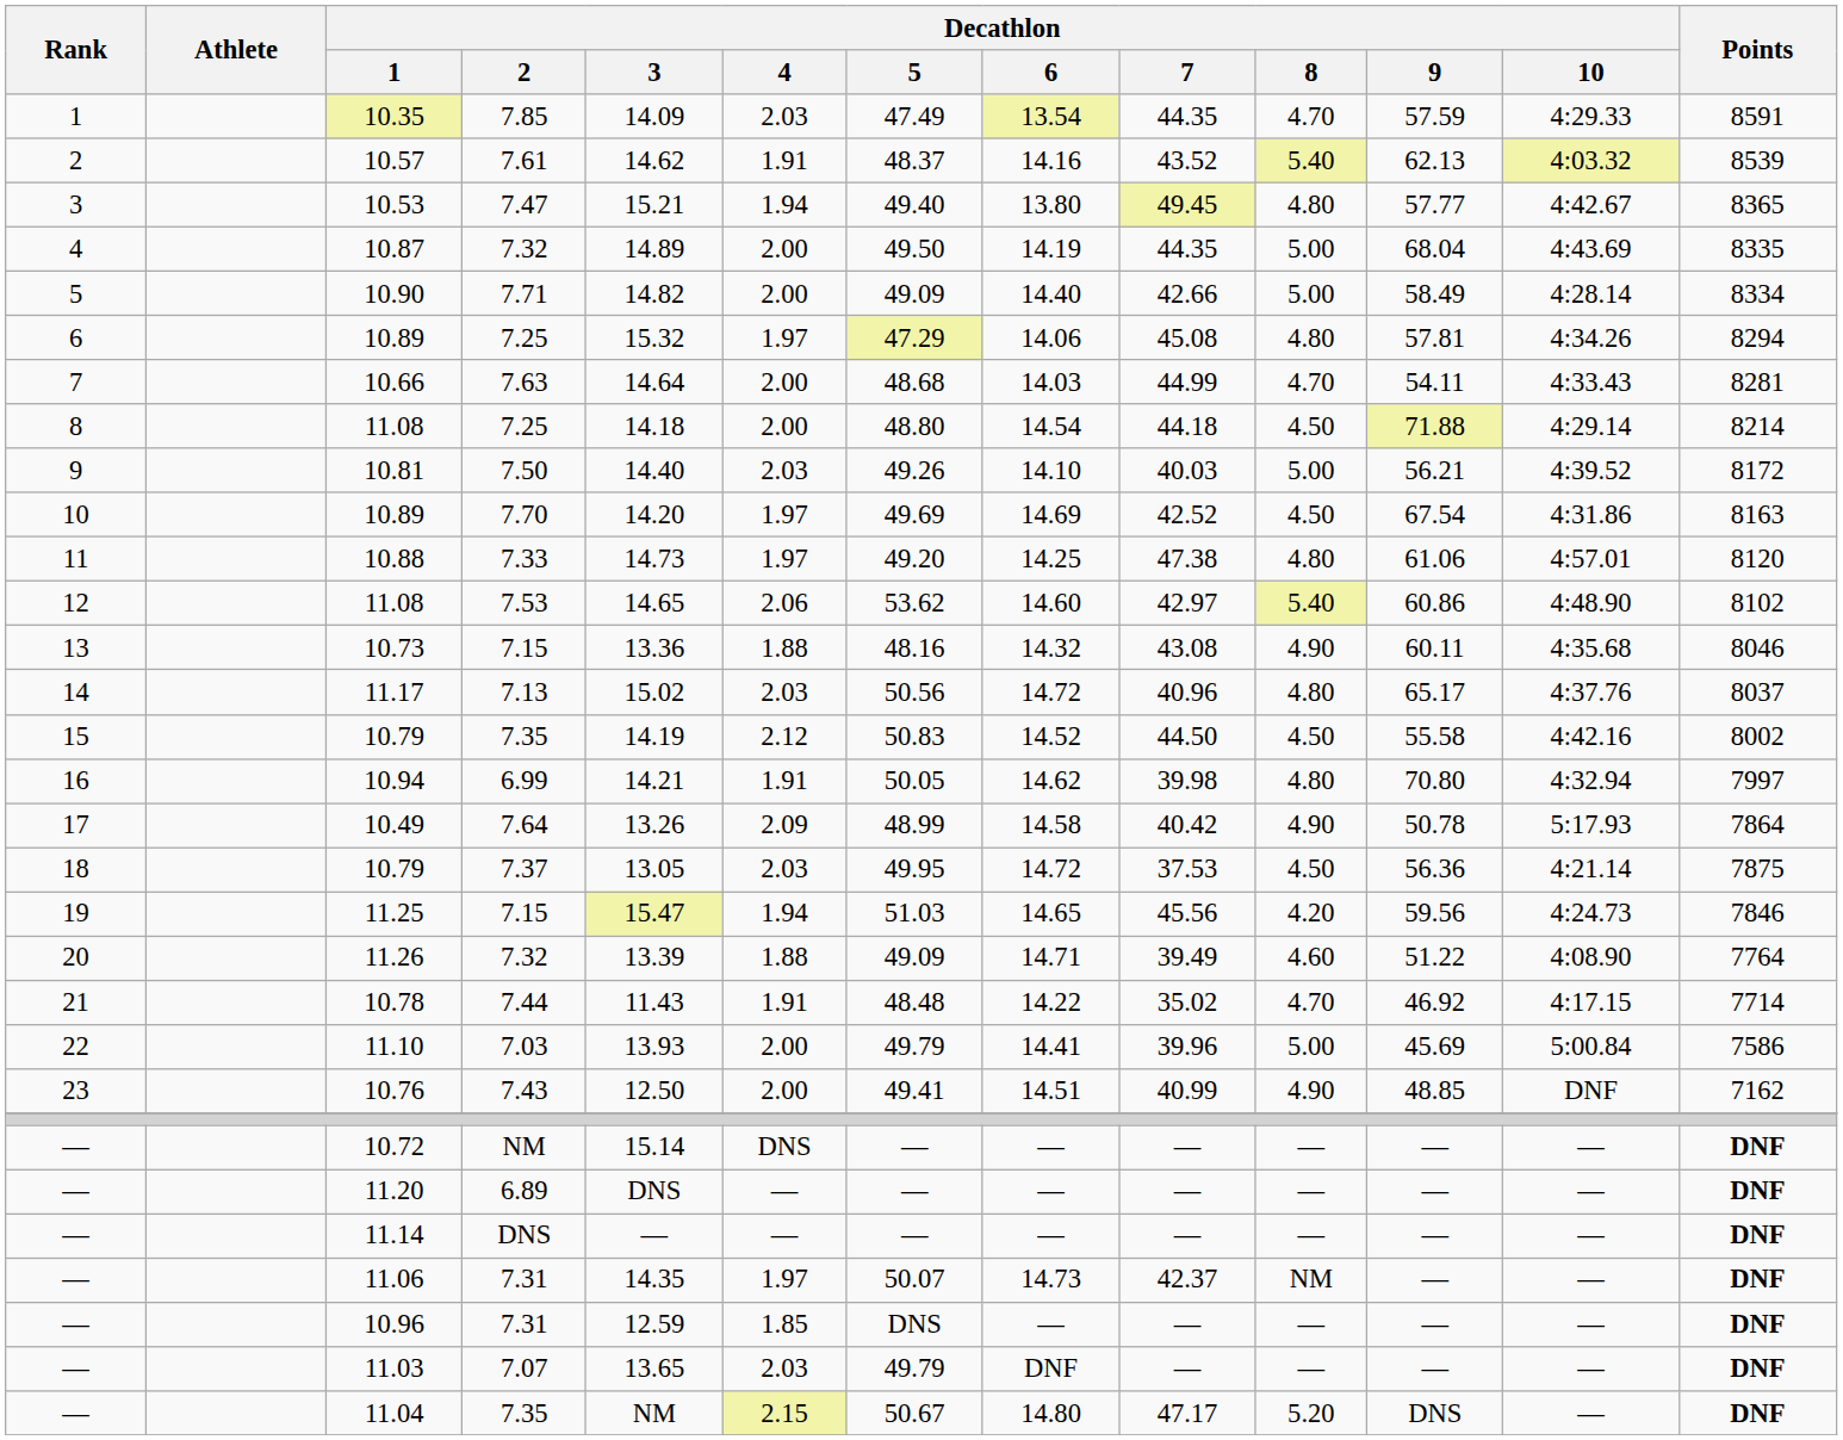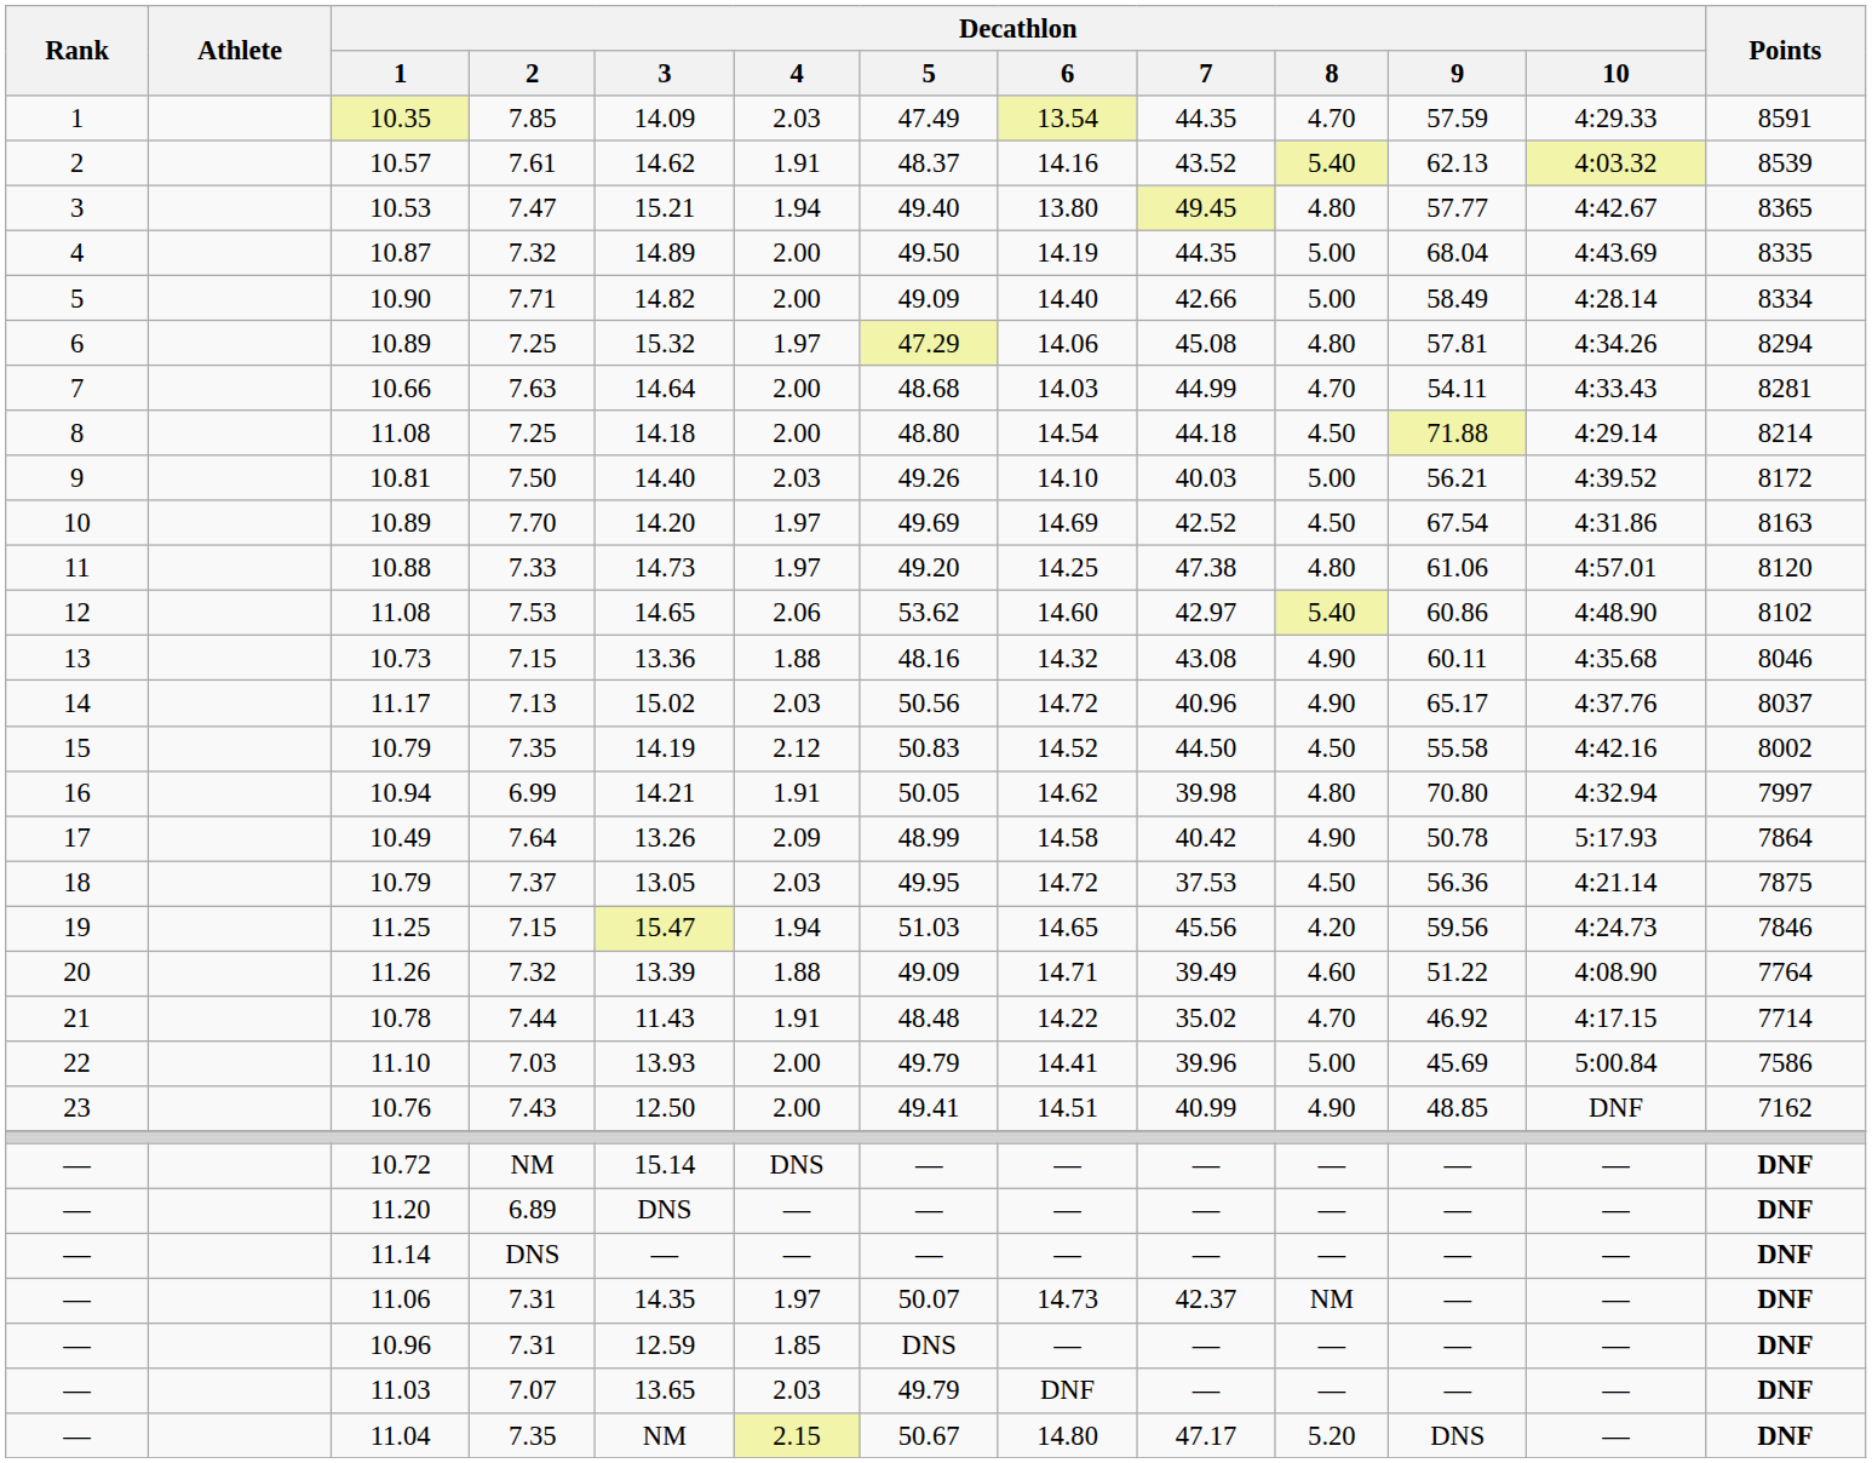 <table width="95%" class="wikitable" style=" text-align:center; font-size:110%;">
 <tr>
 <th rowspan="2">Rank</th>
 <th rowspan="2">Athlete</th>
 <th colspan="10">Decathlon</th>
 <th rowspan="2">Points</th>
 </tr>
 <tr>
 <th>1</th>
 <th>2</th>
 <th>3</th>
 <th>4</th>
 <th>5</th>
 <th>6</th>
 <th>7</th>
 <th>8</th>
 <th>9</th>
 <th>10</th>
 </tr>
 <tr>
 <td>1</td>
 <td align="left"></td>
 <td bgcolor="#f2f5a9">10.35</td>
 <td>7.85</td>
 <td>14.09</td>
 <td>2.03</td>
 <td>47.49</td>
 <td bgcolor="#f2f5a9">13.54</td>
 <td>44.35</td>
 <td>4.70</td>
 <td>57.59</td>
 <td>4:29.33</td>
 <td>8591</td>
 </tr>
 <tr>
 <td>2</td>
 <td align="left"></td>
 <td>10.57</td>
 <td>7.61</td>
 <td>14.62</td>
 <td>1.91</td>
 <td>48.37</td>
 <td>14.16</td>
 <td>43.52</td>
 <td bgcolor="#f2f5a9">5.40</td>
 <td>62.13</td>
 <td bgcolor="#f2f5a9">4:03.32</td>
 <td>8539</td>
 </tr>
 <tr>
 <td>3</td>
 <td align="left"></td>
 <td>10.53</td>
 <td>7.47</td>
 <td>15.21</td>
 <td>1.94</td>
 <td>49.40</td>
 <td>13.80</td>
 <td bgcolor="#f2f5a9">49.45</td>
 <td>4.80</td>
 <td>57.77</td>
 <td>4:42.67</td>
 <td>8365</td>
 </tr>
 <tr>
 <td>4</td>
 <td align="left"></td>
 <td>10.87</td>
 <td>7.32</td>
 <td>14.89</td>
 <td>2.00</td>
 <td>49.50</td>
 <td>14.19</td>
 <td>44.35</td>
 <td>5.00</td>
 <td>68.04</td>
 <td>4:43.69</td>
 <td>8335</td>
 </tr>
 <tr>
 <td>5</td>
 <td align="left"></td>
 <td>10.90</td>
 <td>7.71</td>
 <td>14.82</td>
 <td>2.00</td>
 <td>49.09</td>
 <td>14.40</td>
 <td>42.66</td>
 <td>5.00</td>
 <td>58.49</td>
 <td>4:28.14</td>
 <td>8334</td>
 </tr>
 <tr>
 <td>6</td>
 <td align="left"></td>
 <td>10.89</td>
 <td>7.25</td>
 <td>15.32</td>
 <td>1.97</td>
 <td bgcolor="#f2f5a9">47.29</td>
 <td>14.06</td>
 <td>45.08</td>
 <td>4.80</td>
 <td>57.81</td>
 <td>4:34.26</td>
 <td>8294</td>
 </tr>
 <tr>
 <td>7</td>
 <td align="left"></td>
 <td>10.66</td>
 <td>7.63</td>
 <td>14.64</td>
 <td>2.00</td>
 <td>48.68</td>
 <td>14.03</td>
 <td>44.99</td>
 <td>4.70</td>
 <td>54.11</td>
 <td>4:33.43</td>
 <td>8281</td>
 </tr>
 <tr>
 <td>8</td>
 <td align="left"></td>
 <td>11.08</td>
 <td>7.25</td>
 <td>14.18</td>
 <td>2.00</td>
 <td>48.80</td>
 <td>14.54</td>
 <td>44.18</td>
 <td>4.50</td>
 <td bgcolor="#f2f5a9">71.88</td>
 <td>4:29.14</td>
 <td>8214</td>
 </tr>
 <tr>
 <td>9</td>
 <td align="left"></td>
 <td>10.81</td>
 <td>7.50</td>
 <td>14.40</td>
 <td>2.03</td>
 <td>49.26</td>
 <td>14.10</td>
 <td>40.03</td>
 <td>5.00</td>
 <td>56.21</td>
 <td>4:39.52</td>
 <td>8172</td>
 </tr>
 <tr>
 <td>10</td>
 <td align="left"></td>
 <td>10.89</td>
 <td>7.70</td>
 <td>14.20</td>
 <td>1.97</td>
 <td>49.69</td>
 <td>14.69</td>
 <td>42.52</td>
 <td>4.50</td>
 <td>67.54</td>
 <td>4:31.86</td>
 <td>8163</td>
 </tr>
 <tr>
 <td>11</td>
 <td align="left"></td>
 <td>10.88</td>
 <td>7.33</td>
 <td>14.73</td>
 <td>1.97</td>
 <td>49.20</td>
 <td>14.25</td>
 <td>47.38</td>
 <td>4.80</td>
 <td>61.06</td>
 <td>4:57.01</td>
 <td>8120</td>
 </tr>
 <tr>
 <td>12</td>
 <td align="left"></td>
 <td>11.08</td>
 <td>7.53</td>
 <td>14.65</td>
 <td>2.06</td>
 <td>53.62</td>
 <td>14.60</td>
 <td>42.97</td>
 <td bgcolor="#f2f5a9">5.40</td>
 <td>60.86</td>
 <td>4:48.90</td>
 <td>8102</td>
 </tr>
 <tr>
 <td>13</td>
 <td align="left"></td>
 <td>10.73</td>
 <td>7.15</td>
 <td>13.36</td>
 <td>1.88</td>
 <td>48.16</td>
 <td>14.32</td>
 <td>43.08</td>
 <td>4.90</td>
 <td>60.11</td>
 <td>4:35.68</td>
 <td>8046</td>
 </tr>
 <tr>
 <td>14</td>
 <td align="left"></td>
 <td>11.17</td>
 <td>7.13</td>
 <td>15.02</td>
 <td>2.03</td>
 <td>50.56</td>
 <td>14.72</td>
 <td>40.96</td>
-<td>4.80</td>
+<td>4.90</td>
 <td>65.17</td>
 <td>4:37.76</td>
 <td>8037</td>
 </tr>
 <tr>
 <td>15</td>
 <td align="left"></td>
 <td>10.79</td>
 <td>7.35</td>
 <td>14.19</td>
 <td>2.12</td>
 <td>50.83</td>
 <td>14.52</td>
 <td>44.50</td>
 <td>4.50</td>
 <td>55.58</td>
 <td>4:42.16</td>
 <td>8002</td>
 </tr>
 <tr>
 <td>16</td>
 <td align="left"></td>
 <td>10.94</td>
 <td>6.99</td>
 <td>14.21</td>
 <td>1.91</td>
 <td>50.05</td>
 <td>14.62</td>
 <td>39.98</td>
 <td>4.80</td>
 <td>70.80</td>
 <td>4:32.94</td>
 <td>7997</td>
 </tr>
 <tr>
 <td>17</td>
 <td align="left"></td>
 <td>10.49</td>
 <td>7.64</td>
 <td>13.26</td>
 <td>2.09</td>
 <td>48.99</td>
 <td>14.58</td>
 <td>40.42</td>
 <td>4.90</td>
 <td>50.78</td>
 <td>5:17.93</td>
 <td>7864</td>
 </tr>
 <tr>
 <td>18</td>
 <td align="left"></td>
 <td>10.79</td>
 <td>7.37</td>
 <td>13.05</td>
 <td>2.03</td>
 <td>49.95</td>
 <td>14.72</td>
 <td>37.53</td>
 <td>4.50</td>
 <td>56.36</td>
 <td>4:21.14</td>
 <td>7875</td>
 </tr>
 <tr>
 <td>19</td>
 <td align="left"></td>
 <td>11.25</td>
 <td>7.15</td>
 <td bgcolor="#f2f5a9">15.47</td>
 <td>1.94</td>
 <td>51.03</td>
 <td>14.65</td>
 <td>45.56</td>
 <td>4.20</td>
 <td>59.56</td>
 <td>4:24.73</td>
 <td>7846</td>
 </tr>
 <tr>
 <td>20</td>
 <td align="left"></td>
 <td>11.26</td>
 <td>7.32</td>
 <td>13.39</td>
 <td>1.88</td>
 <td>49.09</td>
 <td>14.71</td>
 <td>39.49</td>
 <td>4.60</td>
 <td>51.22</td>
 <td>4:08.90</td>
 <td>7764</td>
 </tr>
 <tr>
 <td>21</td>
 <td align="left"></td>
 <td>10.78</td>
 <td>7.44</td>
 <td>11.43</td>
 <td>1.91</td>
 <td>48.48</td>
 <td>14.22</td>
 <td>35.02</td>
 <td>4.70</td>
 <td>46.92</td>
 <td>4:17.15</td>
 <td>7714</td>
 </tr>
 <tr>
 <td>22</td>
 <td align="left"></td>
 <td>11.10</td>
 <td>7.03</td>
 <td>13.93</td>
 <td>2.00</td>
 <td>49.79</td>
 <td>14.41</td>
 <td>39.96</td>
 <td>5.00</td>
 <td>45.69</td>
 <td>5:00.84</td>
 <td>7586</td>
 </tr>
 <tr>
 <td>23</td>
 <td align="left"></td>
 <td>10.76</td>
 <td>7.43</td>
 <td>12.50</td>
 <td>2.00</td>
 <td>49.41</td>
 <td>14.51</td>
 <td>40.99</td>
 <td>4.90</td>
 <td>48.85</td>
 <td>DNF</td>
 <td>7162</td>
 </tr>
 <tr>
 </tr>
 <tr>
 <td bgcolor="lightgray" colspan="13"></td>
 </tr>
 <tr>
 <td>—</td>
 <td align="left"></td>
 <td>10.72</td>
 <td>NM</td>
 <td>15.14</td>
 <td>DNS</td>
 <td>—</td>
 <td>—</td>
 <td>—</td>
 <td>—</td>
 <td>—</td>
 <td>—</td>
 <td><strong>DNF</strong></td>
 </tr>
 <tr>
 <td>—</td>
 <td align="left"></td>
 <td>11.20</td>
 <td>6.89</td>
 <td>DNS</td>
 <td>—</td>
 <td>—</td>
 <td>—</td>
 <td>—</td>
 <td>—</td>
 <td>—</td>
 <td>—</td>
 <td><strong>DNF</strong></td>
 </tr>
 <tr>
 <td>—</td>
 <td align="left"></td>
 <td>11.14</td>
 <td>DNS</td>
 <td>—</td>
 <td>—</td>
 <td>—</td>
 <td>—</td>
 <td>—</td>
 <td>—</td>
 <td>—</td>
 <td>—</td>
 <td><strong>DNF</strong></td>
 </tr>
 <tr>
 <td>—</td>
 <td align="left"></td>
 <td>11.06</td>
 <td>7.31</td>
 <td>14.35</td>
 <td>1.97</td>
 <td>50.07</td>
 <td>14.73</td>
 <td>42.37</td>
 <td>NM</td>
 <td>—</td>
 <td>—</td>
 <td><strong>DNF</strong></td>
 </tr>
 <tr>
 <td>—</td>
 <td align="left"></td>
 <td>10.96</td>
 <td>7.31</td>
 <td>12.59</td>
 <td>1.85</td>
 <td>DNS</td>
 <td>—</td>
 <td>—</td>
 <td>—</td>
 <td>—</td>
 <td>—</td>
 <td><strong>DNF</strong></td>
 </tr>
 <tr>
 <td>—</td>
 <td align="left"></td>
 <td>11.03</td>
 <td>7.07</td>
 <td>13.65</td>
 <td>2.03</td>
 <td>49.79</td>
 <td>DNF</td>
 <td>—</td>
 <td>—</td>
 <td>—</td>
 <td>—</td>
 <td><strong>DNF</strong></td>
 </tr>
 <tr>
 <td>—</td>
 <td align="left"></td>
 <td>11.04</td>
 <td>7.35</td>
 <td>NM</td>
 <td bgcolor="#f2f5a9">2.15</td>
 <td>50.67</td>
 <td>14.80</td>
 <td>47.17</td>
 <td>5.20</td>
 <td>DNS</td>
 <td>—</td>
 <td><strong>DNF</strong></td>
 </tr>
 <tr>
 </tr>
 </table>
